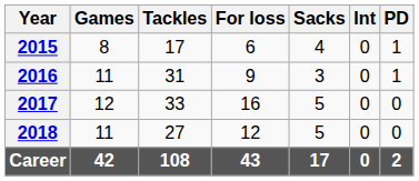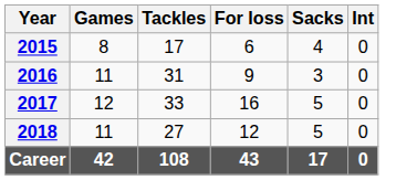 <table class="wikitable" style="text-align:center;">
 <tr>
 <th>Year</th>
 <th>Games</th>
 <th>Tackles</th>
 <th>For loss</th>
 <th>Sacks</th>
 <th>Int</th>
-<th>PD</th>
 </tr>
 <tr>
 <th><a href='#'>2015</a></th>
 <td>8</td>
 <td>17</td>
 <td>6</td>
 <td>4</td>
 <td>0</td>
-<td>1</td>
 </tr>
 <tr>
 <th><a href='#'>2016</a></th>
 <td>11</td>
 <td>31</td>
 <td>9</td>
 <td>3</td>
 <td>0</td>
-<td>1</td>
 </tr>
 <tr>
 <th><a href='#'>2017</a></th>
 <td>12</td>
 <td>33</td>
 <td>16</td>
 <td>5</td>
-<td>0</td>
 <td>0</td>
 </tr>
 <tr>
 <th><a href='#'>2018</a></th>
 <td>11</td>
 <td>27</td>
 <td>12</td>
 <td>5</td>
 <td>0</td>
-<td>0</td>
 </tr>
 <tr style="background:#555; font-weight:bold; color:white;">
 <td>Career</td>
 <td>42</td>
 <td>108</td>
 <td>43</td>
 <td>17</td>
 <td>0</td>
-<td>2</td>
 </tr>
 </table>
